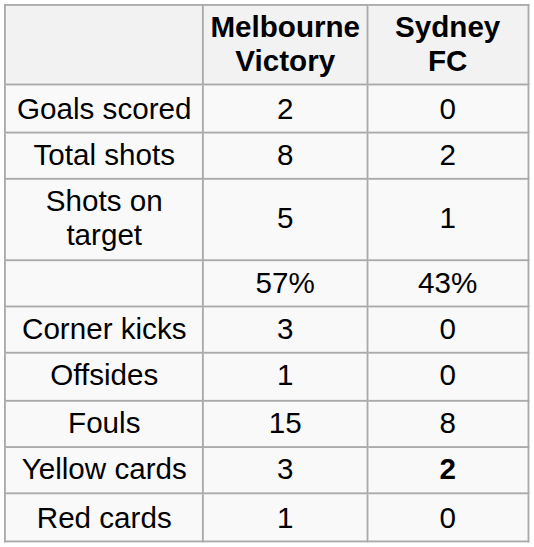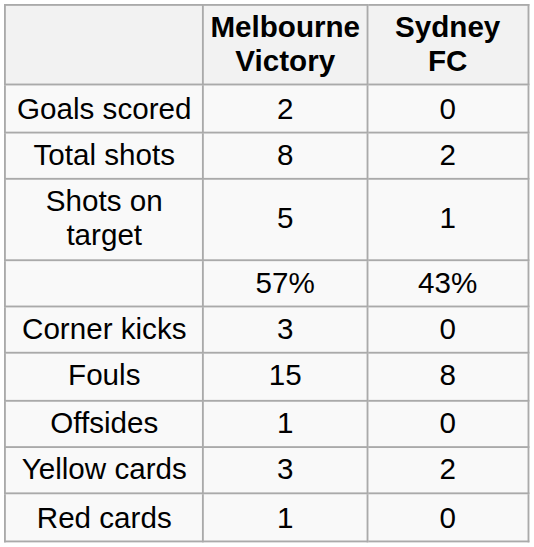 <table class="wikitable plainrowheaders" style="text-align:center">
 <tr>
 <th width=100></th>
 <th width=80>Melbourne Victory</th>
 <th width=80>Sydney FC</th>
 </tr>
 <tr>
 <td>Goals scored</td>
 <td>2</td>
 <td>0</td>
 </tr>
 <tr>
 <td>Total shots</td>
 <td>8</td>
 <td>2</td>
 </tr>
 <tr>
 <td>Shots on target</td>
 <td>5</td>
 <td>1</td>
 </tr>
 <tr>
 <td></td>
 <td>57%</td>
 <td>43%</td>
 </tr>
 <tr>
 <td>Corner kicks</td>
 <td>3</td>
 <td>0</td>
 </tr>
 <tr>
+<td>Fouls</td>
+<td>15</td>
+<td>8</td>
+</tr>
+<tr>
 <td>Offsides</td>
 <td>1</td>
 <td>0</td>
 </tr>
 <tr>
-<td>Fouls</td>
-<td>15</td>
-<td>8</td>
-</tr>
-<tr>
 <td>Yellow cards</td>
 <td>3</td>
-<td><strong>2</strong></td>
+<td>2</td>
 </tr>
 <tr>
 <td>Red cards</td>
 <td>1</td>
 <td>0</td>
 </tr>
 </table>
